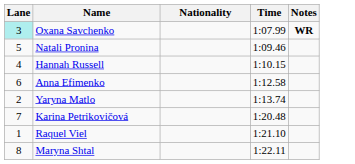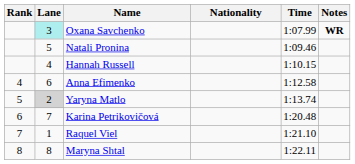 <table class="wikitable sortable" style="text-align:center">
 <tr>
+<th>Rank</th>
 <th>Lane</th>
 <th style="width:180px">Name</th>
 <th style="width:125px">Nationality</th>
 <th>Time</th>
 <th>Notes</th>
 </tr>
 <tr>
+<td></td>
 <td style="background: paleturquoise;">3</td>
 <td style="text-align:left;"><a href='#'>Oxana Savchenko</a></td>
 <td style="text-align:left;"></td>
 <td>1:07.99</td>
 <td><strong>WR</strong></td>
 </tr>
 <tr>
+<td></td>
 <td>5</td>
 <td style="text-align:left;"><a href='#'>Natali Pronina</a></td>
 <td style="text-align:left;"></td>
 <td>1:09.46</td>
 <td></td>
 </tr>
 <tr>
+<td></td>
 <td>4</td>
 <td style="text-align:left;"><a href='#'>Hannah Russell</a></td>
 <td style="text-align:left;"></td>
 <td>1:10.15</td>
 <td></td>
 </tr>
 <tr>
+<td>4</td>
 <td>6</td>
 <td style="text-align:left;"><a href='#'>Anna Efimenko</a></td>
 <td style="text-align:left;"></td>
 <td>1:12.58</td>
 <td></td>
 </tr>
 <tr>
-<td>2</td>
+<td>5</td>
+<td style="background: lightgrey;">2</td>
 <td style="text-align:left;"><a href='#'>Yaryna Matlo</a></td>
 <td style="text-align:left;"></td>
 <td>1:13.74</td>
 <td></td>
 </tr>
 <tr>
+<td>6</td>
 <td>7</td>
 <td style="text-align:left;"><a href='#'>Karina Petrikovičová</a></td>
 <td style="text-align:left;"></td>
 <td>1:20.48</td>
 <td></td>
 </tr>
 <tr>
+<td>7</td>
 <td>1</td>
 <td style="text-align:left;"><a href='#'>Raquel Viel</a></td>
 <td style="text-align:left;"></td>
 <td>1:21.10</td>
 <td></td>
 </tr>
 <tr>
 <td>8</td>
+<td>8</td>
 <td style="text-align:left;"><a href='#'>Maryna Shtal</a></td>
 <td style="text-align:left;"></td>
 <td>1:22.11</td>
 <td></td>
 </tr>
 </table>
